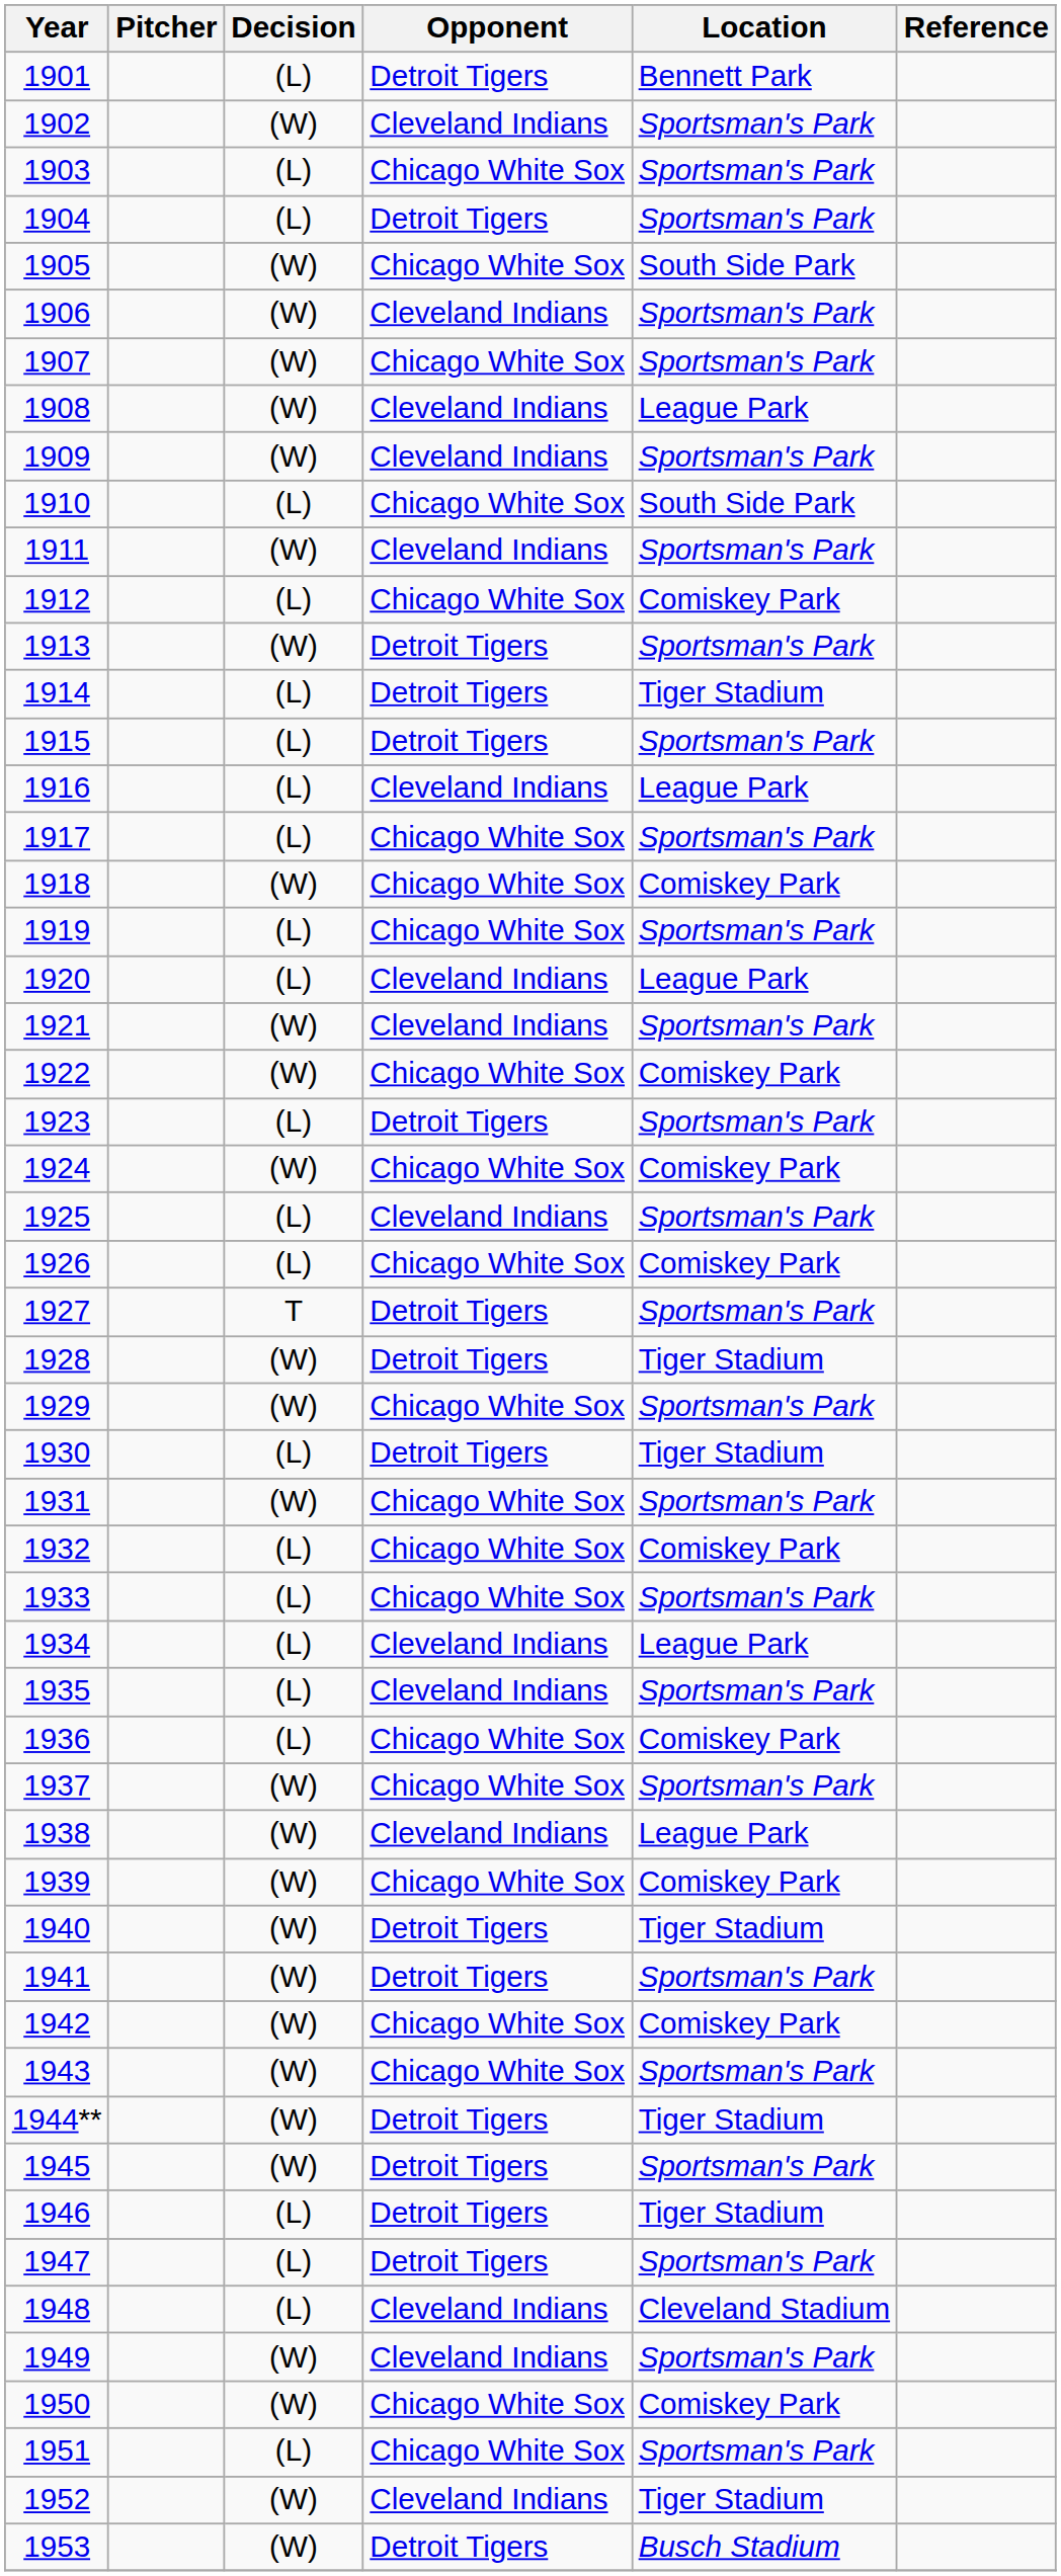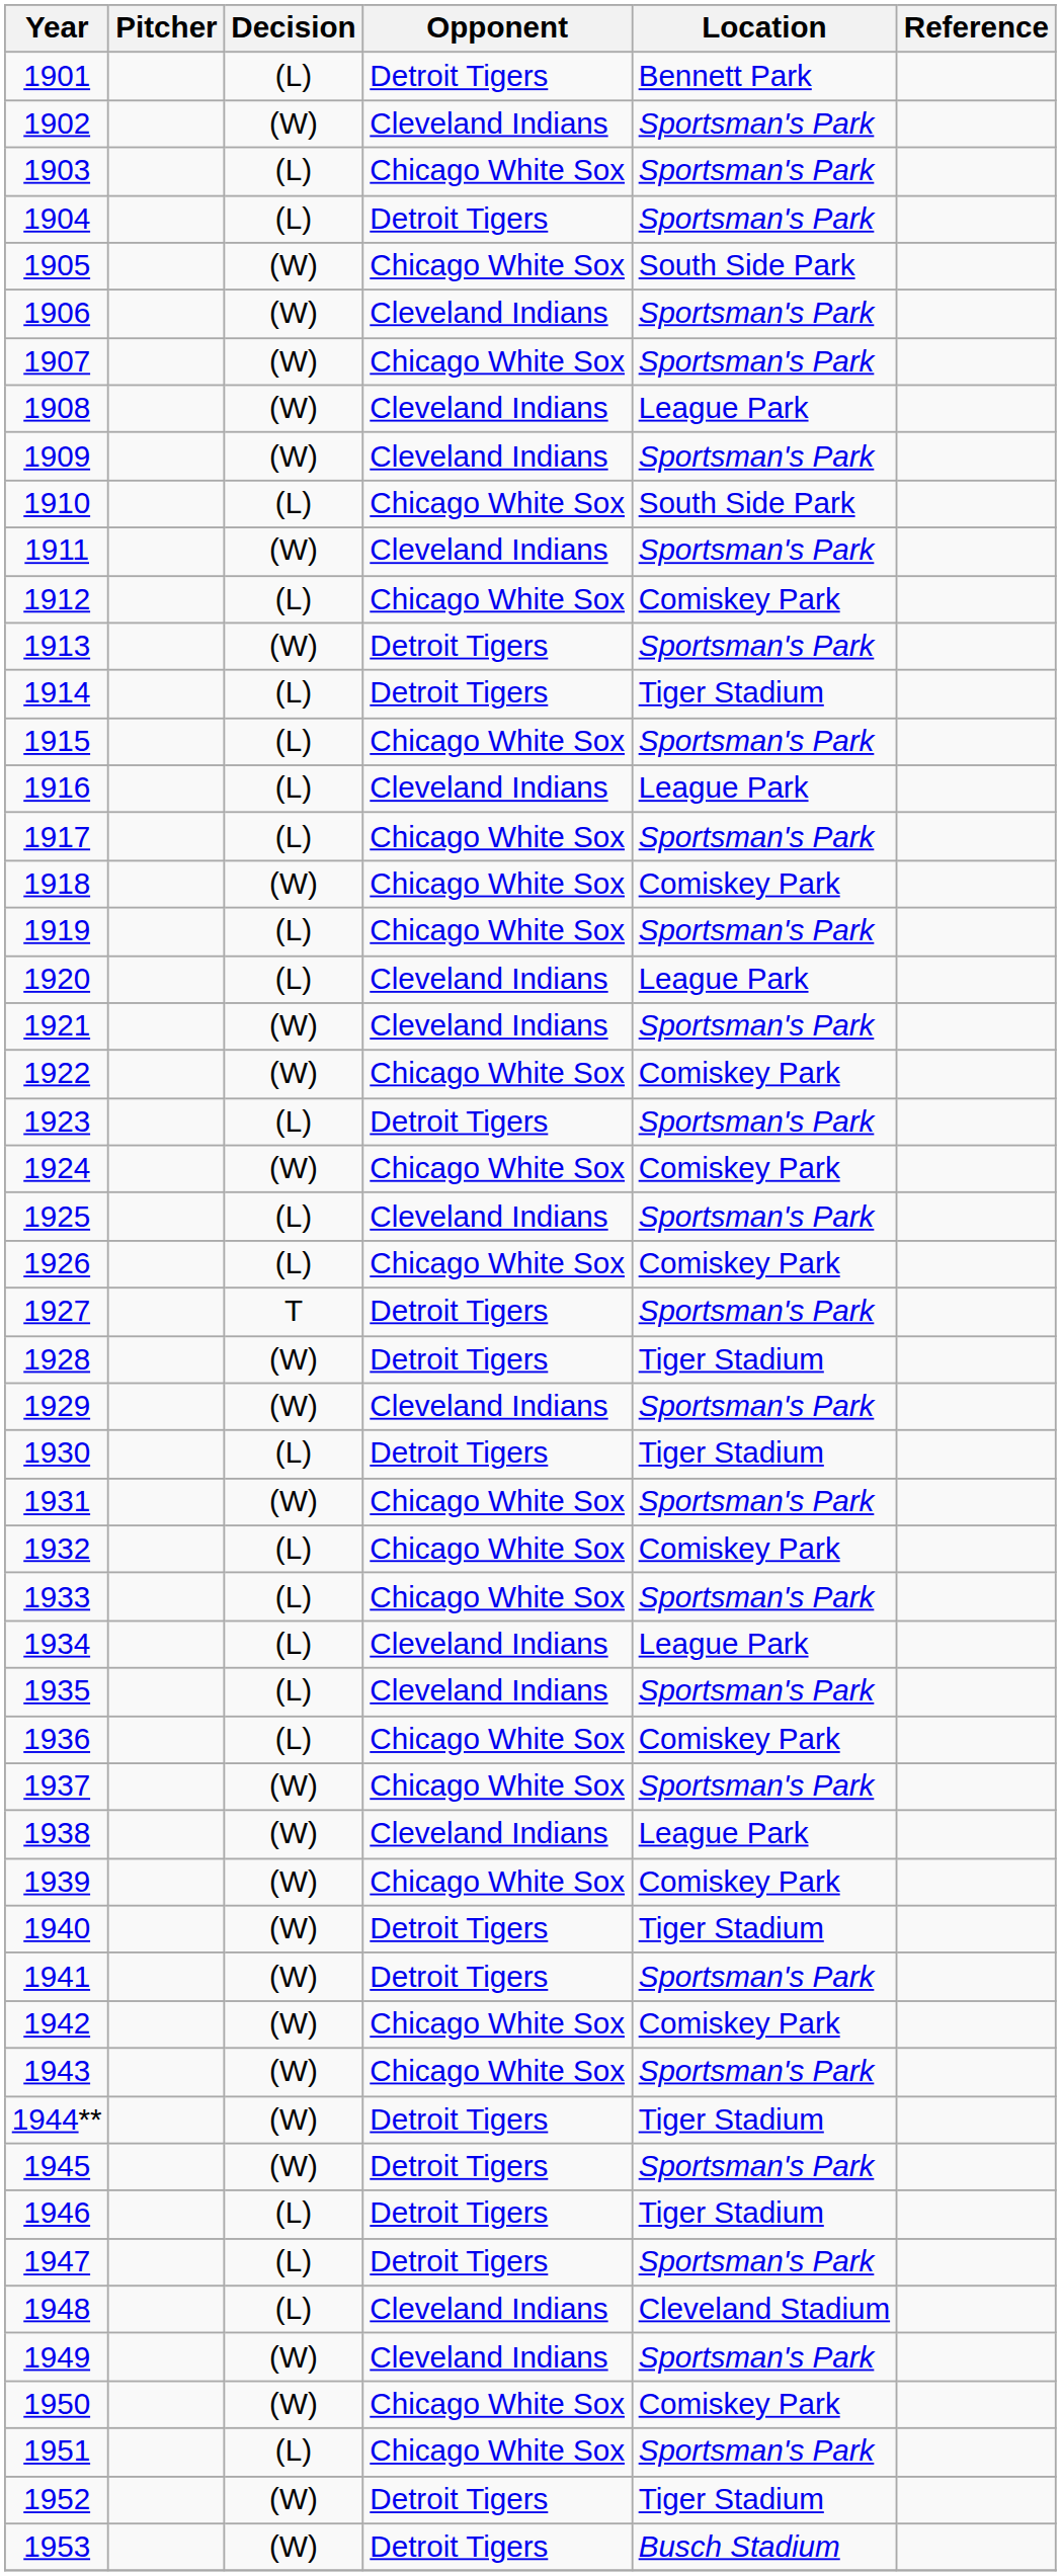 <table class="wikitable sortable">
 <tr>
 <th>Year</th>
 <th>Pitcher</th>
 <th>Decision</th>
 <th>Opponent</th>
 <th>Location</th>
 <th class="unsortable">Reference</th>
 </tr>
 <tr>
 <td align="center"><a href='#'>1901</a></td>
 <td></td>
 <td align="center">(L)</td>
 <td><a href='#'>Detroit Tigers</a></td>
 <td><a href='#'>Bennett Park</a></td>
 <td align="center"></td>
 </tr>
 <tr>
 <td align="center"><a href='#'>1902</a></td>
 <td></td>
 <td align="center">(W)</td>
 <td><a href='#'>Cleveland Indians</a></td>
 <td><em><a href='#'>Sportsman's Park</a></em></td>
 <td align="center"></td>
 </tr>
 <tr>
 <td align="center"><a href='#'>1903</a></td>
 <td> </td>
 <td align="center">(L)</td>
 <td><a href='#'>Chicago White Sox</a></td>
 <td><em><a href='#'>Sportsman's Park</a></em></td>
 <td align="center"></td>
 </tr>
 <tr>
 <td align="center"><a href='#'>1904</a></td>
 <td></td>
 <td align="center">(L)</td>
 <td><a href='#'>Detroit Tigers</a></td>
 <td><em><a href='#'>Sportsman's Park</a></em></td>
 <td align="center"></td>
 </tr>
 <tr>
 <td align="center"><a href='#'>1905</a></td>
 <td></td>
 <td align="center">(W)</td>
 <td><a href='#'>Chicago White Sox</a></td>
 <td><a href='#'>South Side Park</a></td>
 <td align="center"></td>
 </tr>
 <tr>
 <td align="center"><a href='#'>1906</a></td>
 <td> </td>
 <td align="center">(W)</td>
 <td><a href='#'>Cleveland Indians</a></td>
 <td><em><a href='#'>Sportsman's Park</a></em></td>
 <td align="center"></td>
 </tr>
 <tr>
 <td align="center"><a href='#'>1907</a></td>
 <td>  </td>
 <td align="center">(W)</td>
 <td><a href='#'>Chicago White Sox</a></td>
 <td><em><a href='#'>Sportsman's Park</a></em></td>
 <td align="center"></td>
 </tr>
 <tr>
 <td align="center"><a href='#'>1908</a></td>
 <td></td>
 <td align="center">(W)</td>
 <td><a href='#'>Cleveland Indians</a></td>
 <td><a href='#'>League Park</a></td>
 <td align="center"></td>
 </tr>
 <tr>
 <td align="center"><a href='#'>1909</a></td>
 <td></td>
 <td align="center">(W)</td>
 <td><a href='#'>Cleveland Indians</a></td>
 <td><em><a href='#'>Sportsman's Park</a></em></td>
 <td align="center"></td>
 </tr>
 <tr>
 <td align="center"><a href='#'>1910</a></td>
 <td></td>
 <td align="center">(L)</td>
 <td><a href='#'>Chicago White Sox</a></td>
 <td><a href='#'>South Side Park</a></td>
 <td align="center"></td>
 </tr>
 <tr>
 <td align="center"><a href='#'>1911</a></td>
 <td> </td>
 <td align="center">(W)</td>
 <td><a href='#'>Cleveland Indians</a></td>
 <td><em><a href='#'>Sportsman's Park</a></em></td>
 <td align="center"></td>
 </tr>
 <tr>
 <td align="center"><a href='#'>1912</a></td>
 <td></td>
 <td align="center">(L)</td>
 <td><a href='#'>Chicago White Sox</a></td>
 <td><a href='#'>Comiskey Park</a></td>
 <td align="center"></td>
 </tr>
 <tr>
 <td align="center"><a href='#'>1913</a></td>
 <td></td>
 <td align="center">(W)</td>
 <td><a href='#'>Detroit Tigers</a></td>
 <td><em><a href='#'>Sportsman's Park</a></em></td>
 <td align="center"></td>
 </tr>
 <tr>
 <td align="center"><a href='#'>1914</a></td>
 <td> </td>
 <td align="center">(L)</td>
 <td><a href='#'>Detroit Tigers</a></td>
 <td><a href='#'>Tiger Stadium</a></td>
 <td align="center"></td>
 </tr>
 <tr>
 <td align="center"><a href='#'>1915</a></td>
 <td> </td>
 <td align="center">(L)</td>
-<td><a href='#'>Detroit Tigers</a></td>
+<td><a href='#'>Chicago White Sox</a></td>
 <td><em><a href='#'>Sportsman's Park</a></em></td>
 <td align="center"></td>
 </tr>
 <tr>
 <td align="center"><a href='#'>1916</a></td>
 <td></td>
 <td align="center">(L)</td>
 <td><a href='#'>Cleveland Indians</a></td>
 <td><a href='#'>League Park</a></td>
 <td align="center"></td>
 </tr>
 <tr>
 <td align="center"><a href='#'>1917</a></td>
 <td></td>
 <td align="center">(L)</td>
 <td><a href='#'>Chicago White Sox</a></td>
 <td><em><a href='#'>Sportsman's Park</a></em></td>
 <td align="center"></td>
 </tr>
 <tr>
 <td align="center"><a href='#'>1918</a></td>
 <td></td>
 <td align="center">(W)</td>
 <td><a href='#'>Chicago White Sox</a></td>
 <td><a href='#'>Comiskey Park</a></td>
 <td align="center"></td>
 </tr>
 <tr>
 <td align="center"><a href='#'>1919</a></td>
 <td></td>
 <td align="center">(L)</td>
 <td><a href='#'>Chicago White Sox</a></td>
 <td><em><a href='#'>Sportsman's Park</a></em></td>
 <td align="center"></td>
 </tr>
 <tr>
 <td align="center"><a href='#'>1920</a></td>
 <td></td>
 <td align="center">(L)</td>
 <td><a href='#'>Cleveland Indians</a></td>
 <td><a href='#'>League Park</a></td>
 <td align="center"></td>
 </tr>
 <tr>
 <td align="center"><a href='#'>1921</a></td>
 <td></td>
 <td align="center">(W)</td>
 <td><a href='#'>Cleveland Indians</a></td>
 <td><em><a href='#'>Sportsman's Park</a></em></td>
 <td align="center"></td>
 </tr>
 <tr>
 <td align="center"><a href='#'>1922</a></td>
 <td> </td>
 <td align="center">(W)</td>
 <td><a href='#'>Chicago White Sox</a></td>
 <td><a href='#'>Comiskey Park</a></td>
 <td align="center"></td>
 </tr>
 <tr>
 <td align="center"><a href='#'>1923</a></td>
 <td> </td>
 <td align="center">(L)</td>
 <td><a href='#'>Detroit Tigers</a></td>
 <td><em><a href='#'>Sportsman's Park</a></em></td>
 <td align="center"></td>
 </tr>
 <tr>
 <td align="center"><a href='#'>1924</a></td>
 <td> </td>
 <td align="center">(W)</td>
 <td><a href='#'>Chicago White Sox</a></td>
 <td><a href='#'>Comiskey Park</a></td>
 <td align="center"></td>
 </tr>
 <tr>
 <td align="center"><a href='#'>1925</a></td>
 <td></td>
 <td align="center">(L)</td>
 <td><a href='#'>Cleveland Indians</a></td>
 <td><em><a href='#'>Sportsman's Park</a></em></td>
 <td align="center"></td>
 </tr>
 <tr>
 <td align="center"><a href='#'>1926</a></td>
 <td></td>
 <td align="center">(L)</td>
 <td><a href='#'>Chicago White Sox</a></td>
 <td><a href='#'>Comiskey Park</a></td>
 <td align="center"></td>
 </tr>
 <tr>
 <td align="center"><a href='#'>1927</a></td>
 <td></td>
 <td align="center">T</td>
 <td><a href='#'>Detroit Tigers</a></td>
 <td><em><a href='#'>Sportsman's Park</a></em></td>
 <td align="center"></td>
 </tr>
 <tr>
 <td align="center"><a href='#'>1928</a></td>
 <td></td>
 <td align="center">(W)</td>
 <td><a href='#'>Detroit Tigers</a></td>
 <td><a href='#'>Tiger Stadium</a></td>
 <td align="center"></td>
 </tr>
 <tr>
 <td align="center"><a href='#'>1929</a></td>
 <td> </td>
 <td align="center">(W)</td>
-<td><a href='#'>Chicago White Sox</a></td>
+<td><a href='#'>Cleveland Indians</a></td>
 <td><em><a href='#'>Sportsman's Park</a></em></td>
 <td align="center"></td>
 </tr>
 <tr>
 <td align="center"><a href='#'>1930</a></td>
 <td> </td>
 <td align="center">(L)</td>
 <td><a href='#'>Detroit Tigers</a></td>
 <td><a href='#'>Tiger Stadium</a></td>
 <td align="center"></td>
 </tr>
 <tr>
 <td align="center"><a href='#'>1931</a></td>
 <td></td>
 <td align="center">(W)</td>
 <td><a href='#'>Chicago White Sox</a></td>
 <td><em><a href='#'>Sportsman's Park</a></em></td>
 <td align="center"></td>
 </tr>
 <tr>
 <td align="center"><a href='#'>1932</a></td>
 <td> </td>
 <td align="center">(L)</td>
 <td><a href='#'>Chicago White Sox</a></td>
 <td><a href='#'>Comiskey Park</a></td>
 <td align="center"></td>
 </tr>
 <tr>
 <td align="center"><a href='#'>1933</a></td>
 <td></td>
 <td align="center">(L)</td>
 <td><a href='#'>Chicago White Sox</a></td>
 <td><em><a href='#'>Sportsman's Park</a></em></td>
 <td align="center"></td>
 </tr>
 <tr>
 <td align="center"><a href='#'>1934</a></td>
 <td></td>
 <td align="center">(L)</td>
 <td><a href='#'>Cleveland Indians</a></td>
 <td><a href='#'>League Park</a></td>
 <td align="center"></td>
 </tr>
 <tr>
 <td align="center"><a href='#'>1935</a></td>
 <td></td>
 <td align="center">(L)</td>
 <td><a href='#'>Cleveland Indians</a></td>
 <td><em><a href='#'>Sportsman's Park</a></em></td>
 <td align="center"></td>
 </tr>
 <tr>
 <td align="center"><a href='#'>1936</a></td>
 <td></td>
 <td align="center">(L)</td>
 <td><a href='#'>Chicago White Sox</a></td>
 <td><a href='#'>Comiskey Park</a></td>
 <td align="center"></td>
 </tr>
 <tr>
 <td align="center"><a href='#'>1937</a></td>
 <td></td>
 <td align="center">(W)</td>
 <td><a href='#'>Chicago White Sox</a></td>
 <td><em><a href='#'>Sportsman's Park</a></em></td>
 <td align="center"></td>
 </tr>
 <tr>
 <td align="center"><a href='#'>1938</a></td>
 <td> </td>
 <td align="center">(W)</td>
 <td><a href='#'>Cleveland Indians</a></td>
 <td><a href='#'>League Park</a></td>
 <td align="center"></td>
 </tr>
 <tr>
 <td align="center"><a href='#'>1939</a></td>
 <td> </td>
 <td align="center">(W)</td>
 <td><a href='#'>Chicago White Sox</a></td>
 <td><a href='#'>Comiskey Park</a></td>
 <td align="center"></td>
 </tr>
 <tr>
 <td align="center"><a href='#'>1940</a></td>
 <td></td>
 <td align="center">(W)</td>
 <td><a href='#'>Detroit Tigers</a></td>
 <td><a href='#'>Tiger Stadium</a></td>
 <td align="center"></td>
 </tr>
 <tr>
 <td align="center"><a href='#'>1941</a></td>
 <td></td>
 <td align="center">(W)</td>
 <td><a href='#'>Detroit Tigers</a></td>
 <td><em><a href='#'>Sportsman's Park</a></em></td>
 <td align="center"></td>
 </tr>
 <tr>
 <td align="center"><a href='#'>1942</a></td>
 <td></td>
 <td align="center">(W)</td>
 <td><a href='#'>Chicago White Sox</a></td>
 <td><a href='#'>Comiskey Park</a></td>
 <td align="center"></td>
 </tr>
 <tr>
 <td align="center"><a href='#'>1943</a></td>
 <td></td>
 <td align="center">(W)</td>
 <td><a href='#'>Chicago White Sox</a></td>
 <td><em><a href='#'>Sportsman's Park</a></em></td>
 <td align="center"></td>
 </tr>
 <tr>
 <td align="center"><a href='#'>1944</a>**</td>
 <td></td>
 <td align="center">(W)</td>
 <td><a href='#'>Detroit Tigers</a></td>
 <td><a href='#'>Tiger Stadium</a></td>
 <td align="center"></td>
 </tr>
 <tr>
 <td align="center"><a href='#'>1945</a></td>
 <td></td>
 <td align="center">(W)</td>
 <td><a href='#'>Detroit Tigers</a></td>
 <td><em><a href='#'>Sportsman's Park</a></em></td>
 <td align="center"></td>
 </tr>
 <tr>
 <td align="center"><a href='#'>1946</a></td>
 <td></td>
 <td align="center">(L)</td>
 <td><a href='#'>Detroit Tigers</a></td>
 <td><a href='#'>Tiger Stadium</a></td>
 <td align="center"></td>
 </tr>
 <tr>
 <td align="center"><a href='#'>1947</a></td>
 <td></td>
 <td align="center">(L)</td>
 <td><a href='#'>Detroit Tigers</a></td>
 <td><em><a href='#'>Sportsman's Park</a></em></td>
 <td align="center"></td>
 </tr>
 <tr>
 <td align="center"><a href='#'>1948</a></td>
 <td></td>
 <td align="center">(L)</td>
 <td><a href='#'>Cleveland Indians</a></td>
 <td><a href='#'>Cleveland Stadium</a></td>
 <td align="center"></td>
 </tr>
 <tr>
 <td align="center"><a href='#'>1949</a></td>
 <td></td>
 <td align="center">(W)</td>
 <td><a href='#'>Cleveland Indians</a></td>
 <td><em><a href='#'>Sportsman's Park</a></em></td>
 <td align="center"></td>
 </tr>
 <tr>
 <td align="center"><a href='#'>1950</a></td>
 <td> </td>
 <td align="center">(W)</td>
 <td><a href='#'>Chicago White Sox</a></td>
 <td><a href='#'>Comiskey Park</a></td>
 <td align="center"></td>
 </tr>
 <tr>
 <td align="center"><a href='#'>1951</a></td>
 <td> </td>
 <td align="center">(L)</td>
 <td><a href='#'>Chicago White Sox</a></td>
 <td><em><a href='#'>Sportsman's Park</a></em></td>
 <td align="center"></td>
 </tr>
 <tr>
 <td align="center"><a href='#'>1952</a></td>
 <td> </td>
 <td align="center">(W)</td>
-<td><a href='#'>Cleveland Indians</a></td>
+<td><a href='#'>Detroit Tigers</a></td>
 <td><a href='#'>Tiger Stadium</a></td>
 <td align="center"></td>
 </tr>
 <tr>
 <td align="center"><a href='#'>1953</a></td>
 <td></td>
 <td align="center">(W)</td>
 <td><a href='#'>Detroit Tigers</a></td>
 <td><em><a href='#'>Busch Stadium</a></em></td>
 <td align="center"></td>
 </tr>
 <tr>
 </tr>
 </table>
